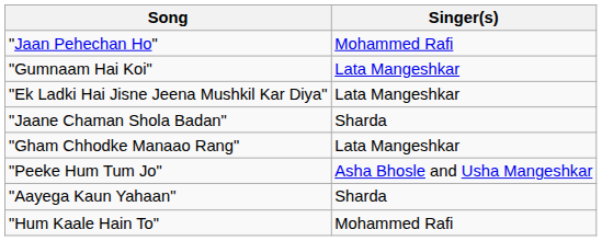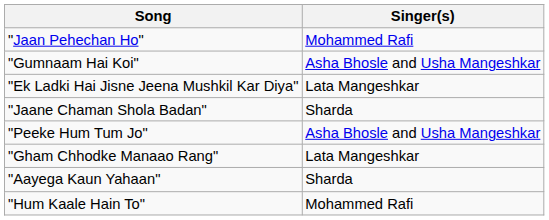 <table class="wikitable" style="font-size:95%;">
 <tr>
 <th>Song</th>
 <th>Singer(s)</th>
 </tr>
 <tr>
 <td>"<a href='#'>Jaan Pehechan Ho</a>"</td>
 <td><a href='#'>Mohammed Rafi</a></td>
 </tr>
 <tr>
 <td>"Gumnaam Hai Koi"</td>
-<td><a href='#'>Lata Mangeshkar</a></td>
+<td><a href='#'>Asha Bhosle</a> and <a href='#'>Usha Mangeshkar</a></td>
 </tr>
 <tr>
 <td>"Ek Ladki Hai Jisne Jeena Mushkil Kar Diya"</td>
 <td>Lata Mangeshkar</td>
 </tr>
 <tr>
 <td>"Jaane Chaman Shola Badan"</td>
 <td>Sharda</td>
 </tr>
 <tr>
+<td>"Peeke Hum Tum Jo"</td>
+<td><a href='#'>Asha Bhosle</a> and <a href='#'>Usha Mangeshkar</a></td>
+</tr>
+<tr>
 <td>"Gham Chhodke Manaao Rang"</td>
 <td>Lata Mangeshkar</td>
-</tr>
-<tr>
-<td>"Peeke Hum Tum Jo"</td>
-<td><a href='#'>Asha Bhosle</a> and <a href='#'>Usha Mangeshkar</a></td>
 </tr>
 <tr>
 <td>"Aayega Kaun Yahaan"</td>
 <td>Sharda</td>
 </tr>
 <tr>
 <td>"Hum Kaale Hain To"</td>
 <td>Mohammed Rafi</td>
 </tr>
 </table>
